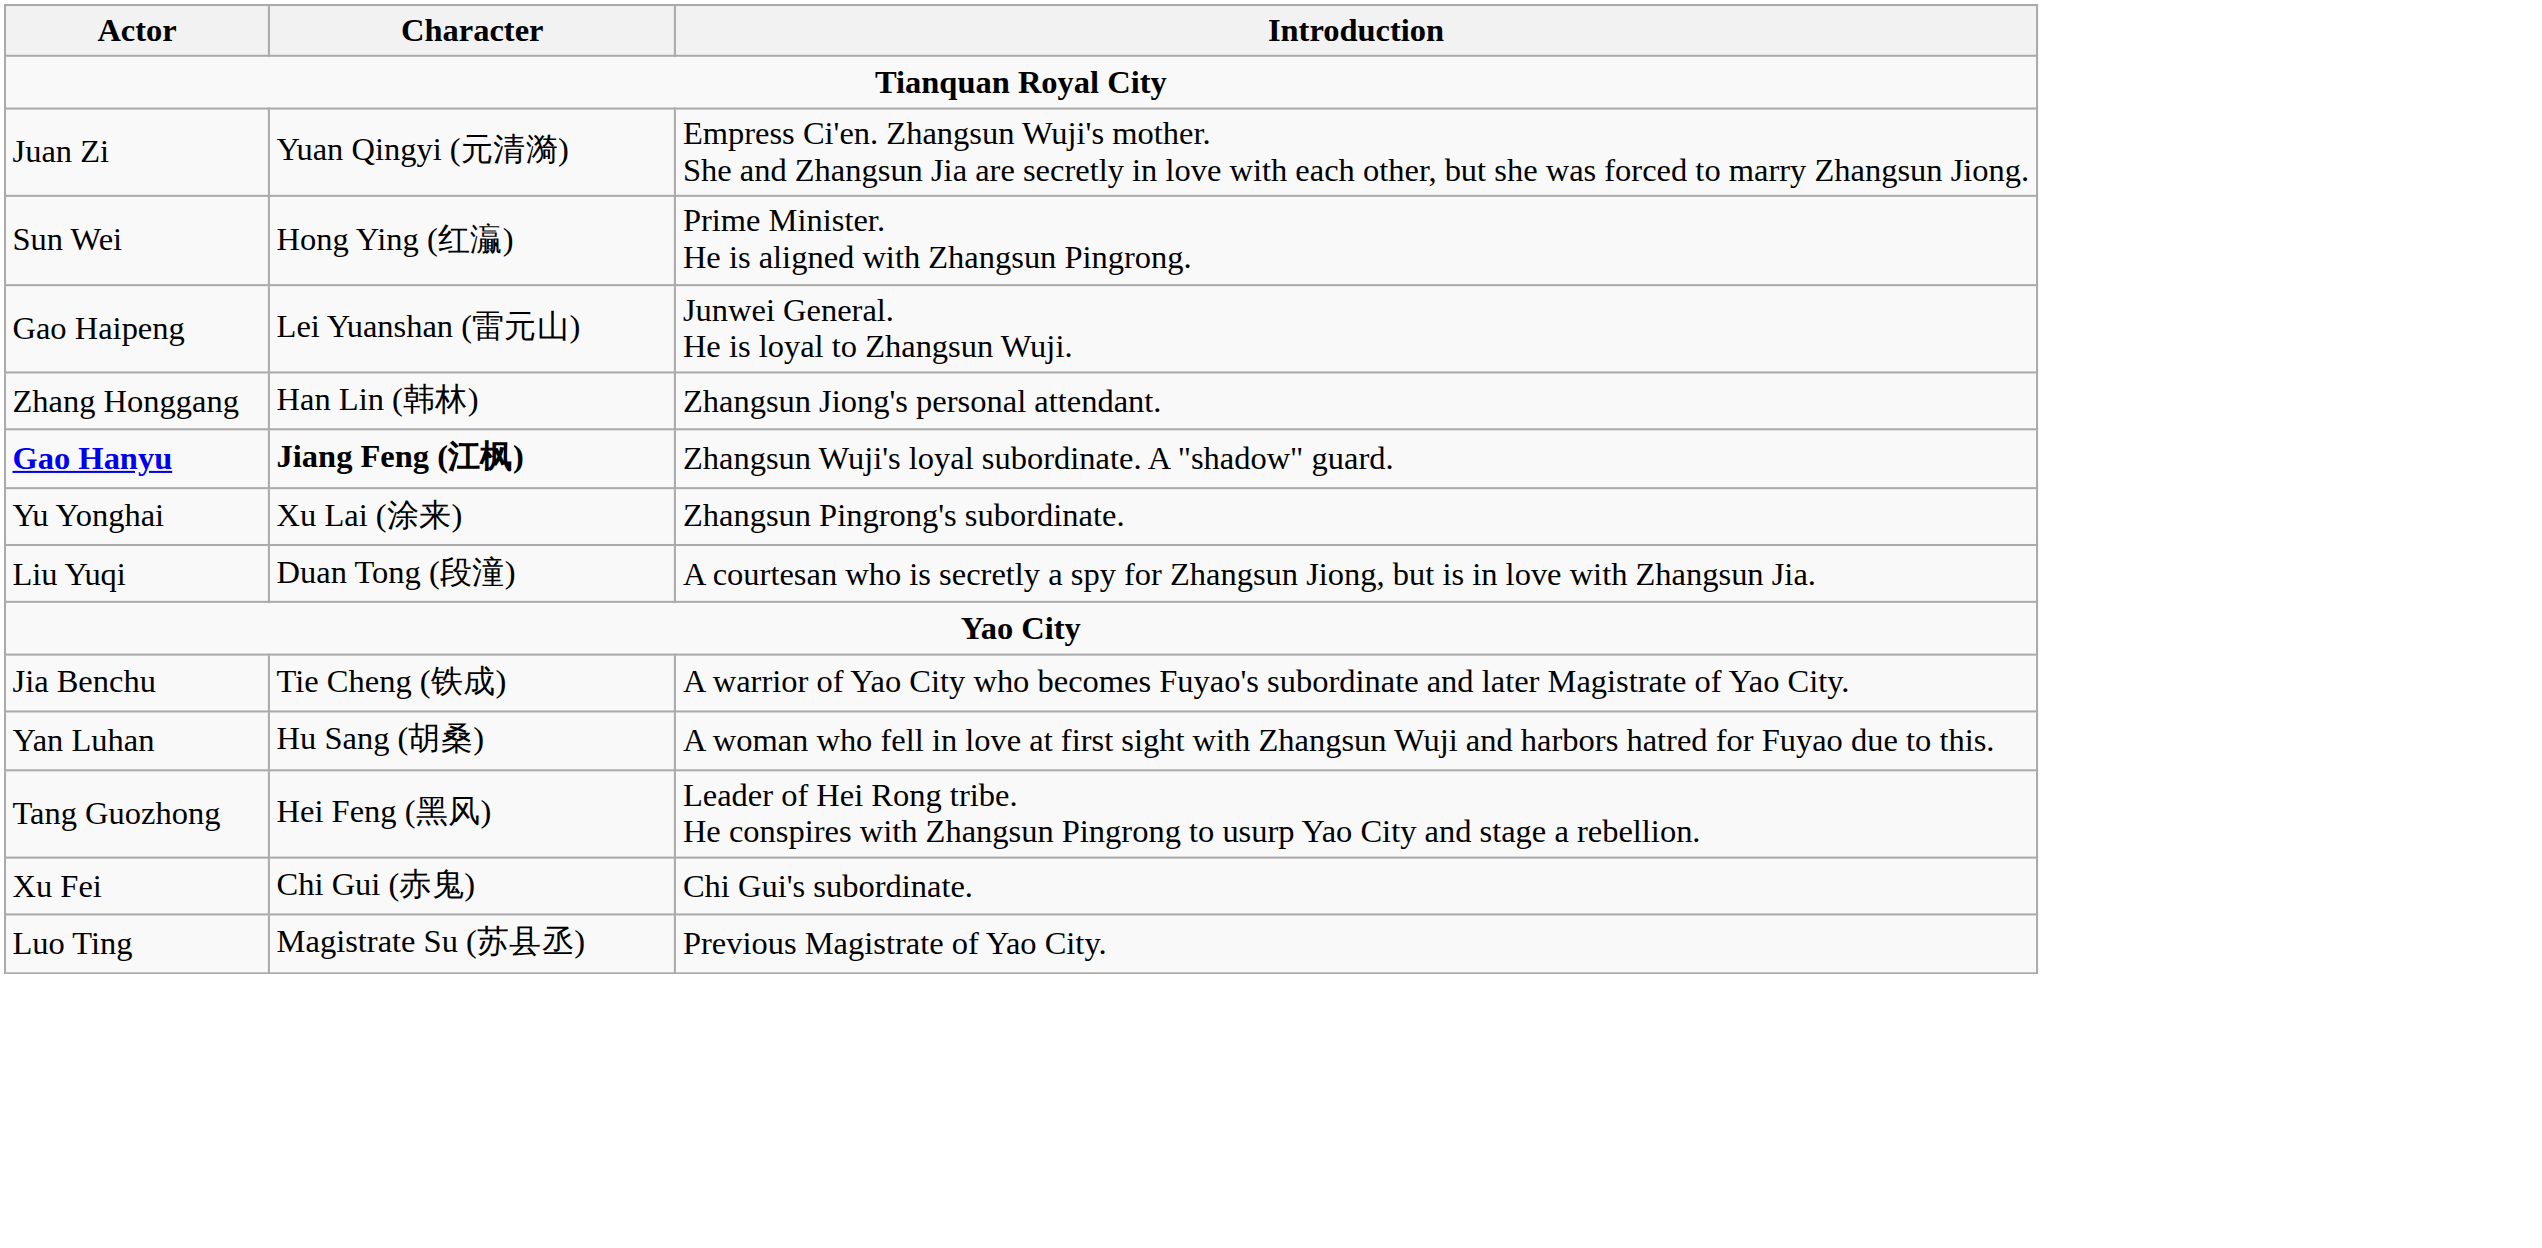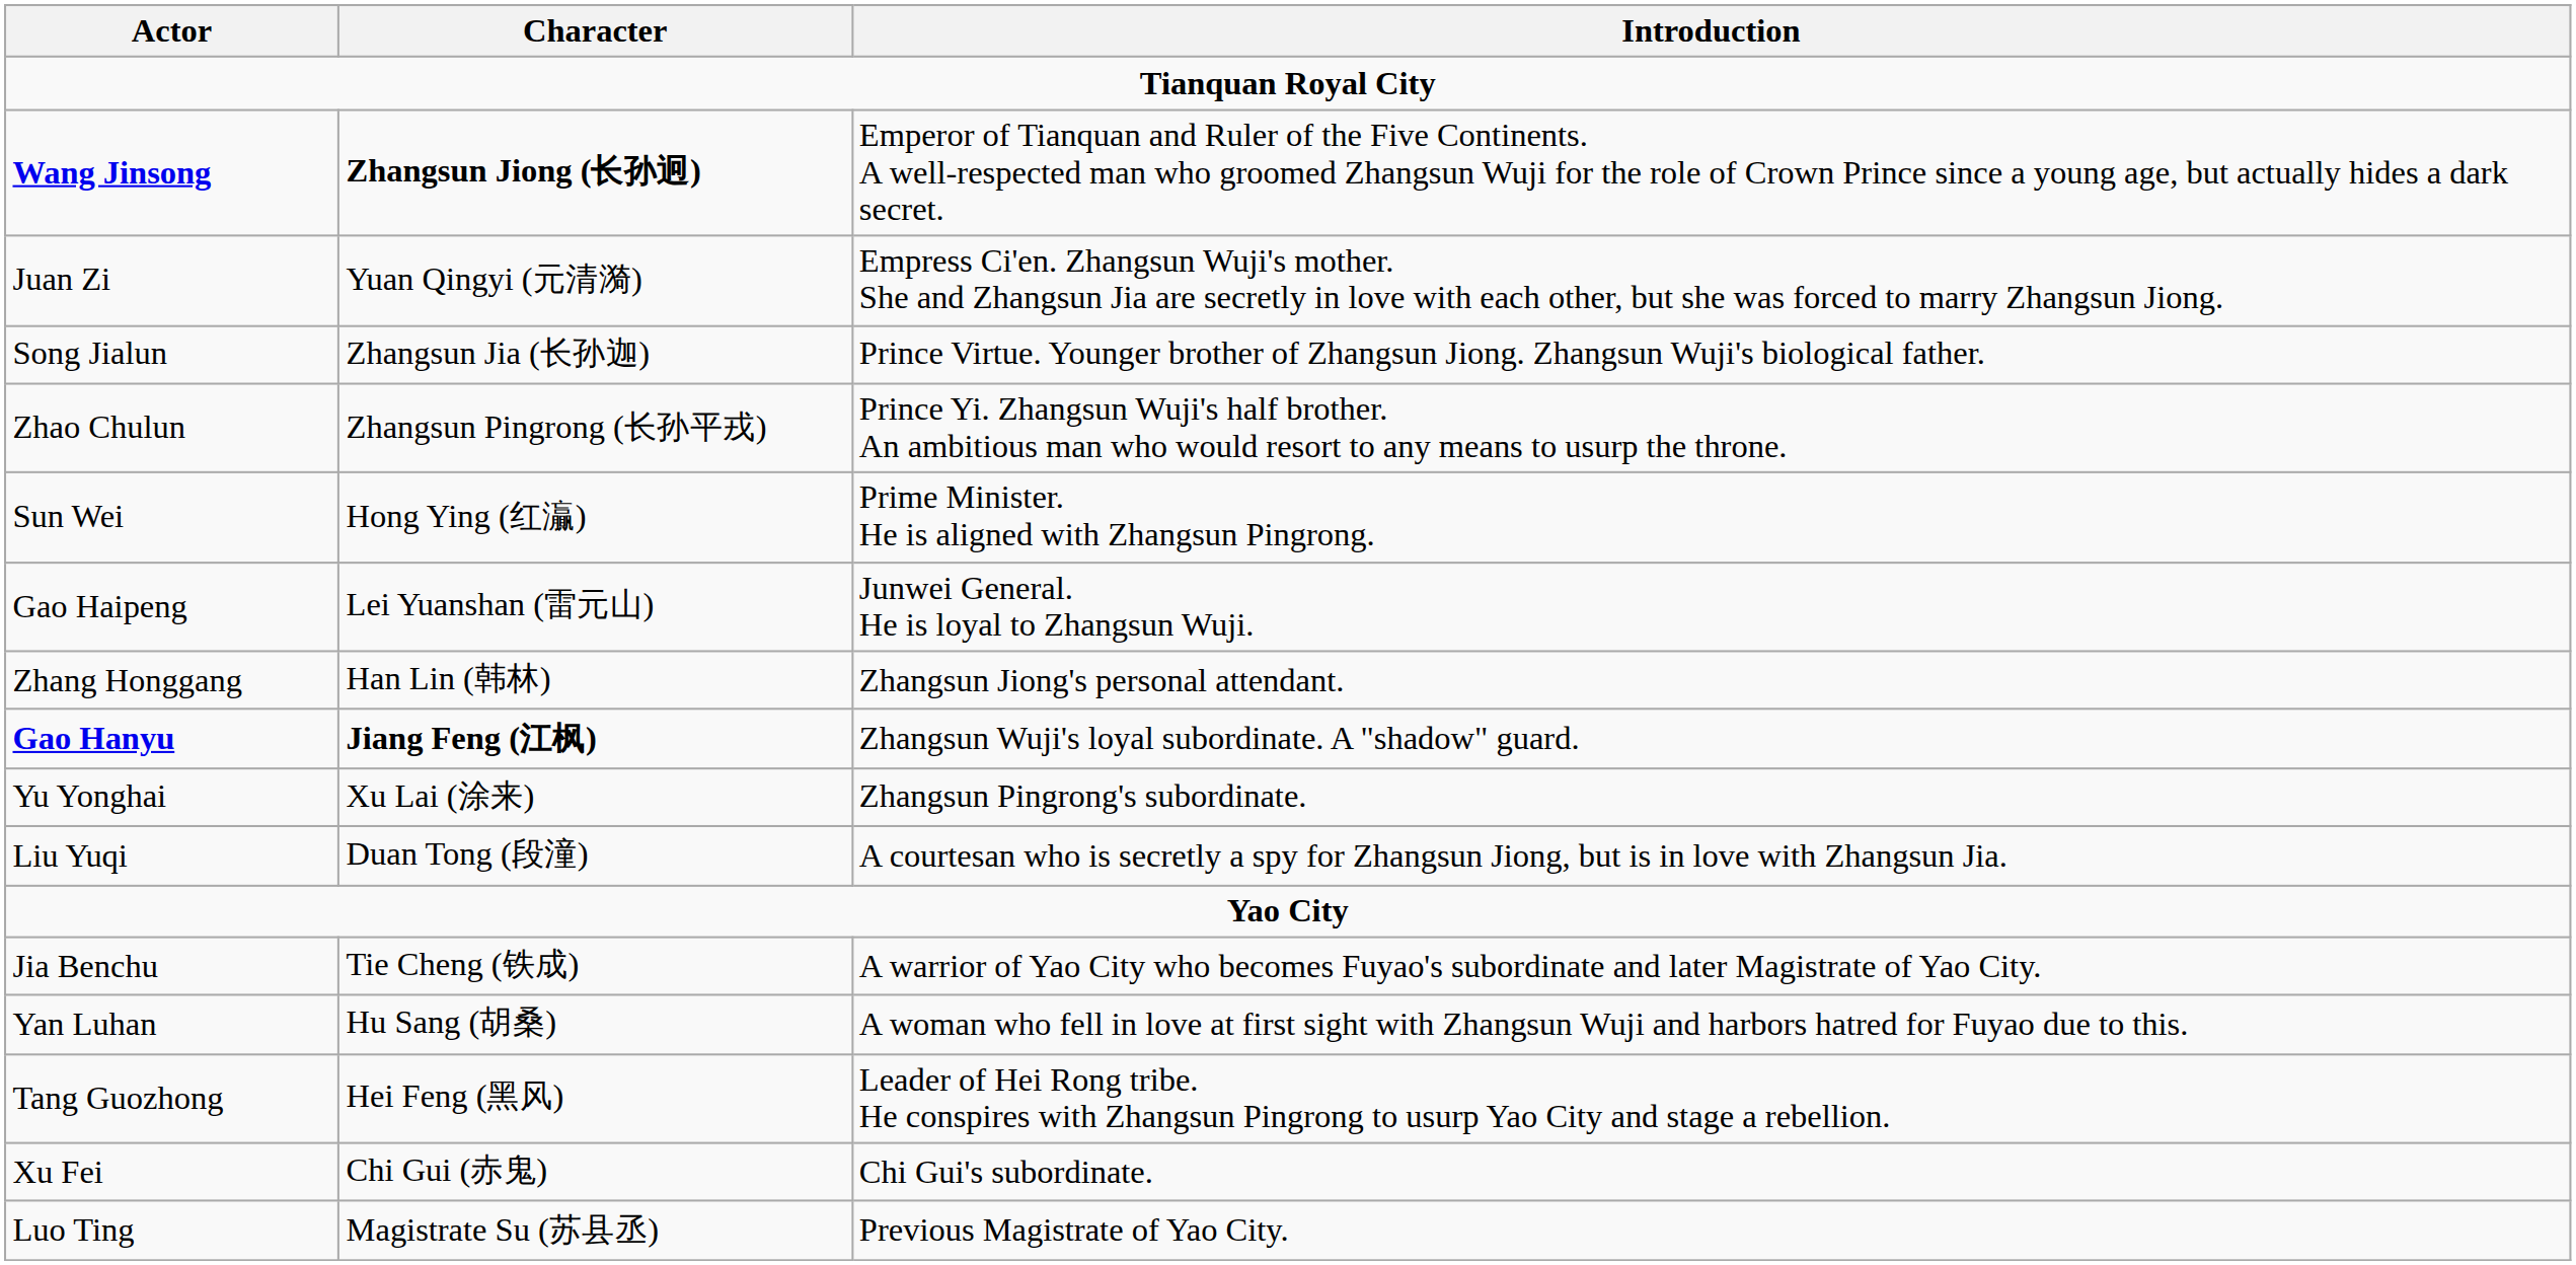 <table class="wikitable">
 <tr>
 <th style="width:13%">Actor</th>
 <th style="width:20%">Character</th>
 <th>Introduction</th>
 </tr>
 <tr>
 <td colspan=3 style="text-align:center;"><strong>Tianquan Royal City</strong></td>
 </tr>
 <tr>
+<td><strong><a href='#'>Wang Jinsong</a></strong></td>
+<td><strong>Zhangsun Jiong (长孙迥)</strong></td>
+<td>Emperor of Tianquan and Ruler of the Five Continents. <br>A well-respected man who groomed Zhangsun Wuji for the role of Crown Prince since a young age, but actually hides a dark secret.</td>
+</tr>
+<tr>
 <td>Juan Zi</td>
 <td>Yuan Qingyi (元清漪)</td>
 <td>Empress Ci'en. Zhangsun Wuji's mother.<br>She and Zhangsun Jia are secretly in love with each other, but she was forced to marry Zhangsun Jiong.</td>
+</tr>
+<tr>
+<td>Song Jialun</td>
+<td>Zhangsun Jia (长孙迦)</td>
+<td>Prince Virtue. Younger brother of Zhangsun Jiong. Zhangsun Wuji's biological father.</td>
+</tr>
+<tr>
+<td>Zhao Chulun</td>
+<td>Zhangsun Pingrong (长孙平戎)</td>
+<td>Prince Yi. Zhangsun Wuji's half brother.<br>An ambitious man who would resort to any means to usurp the throne.</td>
 </tr>
 <tr>
 <td>Sun Wei</td>
 <td>Hong Ying (红灜)</td>
 <td>Prime Minister.<br>He is aligned with Zhangsun Pingrong.</td>
 </tr>
 <tr>
 <td>Gao Haipeng</td>
 <td>Lei Yuanshan (雷元山)</td>
 <td>Junwei General.<br>He is loyal to Zhangsun Wuji.</td>
 </tr>
 <tr>
 <td>Zhang Honggang</td>
 <td>Han Lin (韩林)</td>
 <td>Zhangsun Jiong's personal attendant.</td>
 </tr>
 <tr>
 <td><strong><a href='#'>Gao Hanyu</a></strong></td>
 <td><strong>Jiang Feng (江枫)</strong></td>
 <td>Zhangsun Wuji's loyal subordinate. A "shadow" guard.</td>
 </tr>
 <tr>
 <td>Yu Yonghai</td>
 <td>Xu Lai (涂来)</td>
 <td>Zhangsun Pingrong's subordinate.</td>
 </tr>
 <tr>
 <td>Liu Yuqi</td>
 <td>Duan Tong (段潼)</td>
 <td>A courtesan who is secretly a spy for Zhangsun Jiong, but is in love with Zhangsun Jia.</td>
 </tr>
 <tr>
 <td colspan=3 style="text-align:center;"><strong>Yao City</strong></td>
 </tr>
 <tr>
 <td>Jia Benchu</td>
 <td>Tie Cheng (铁成)</td>
 <td>A warrior of Yao City who becomes Fuyao's subordinate and later Magistrate of Yao City.</td>
 </tr>
 <tr>
 <td>Yan Luhan</td>
 <td>Hu Sang (胡桑)</td>
 <td>A woman who fell in love at first sight with Zhangsun Wuji and harbors hatred for Fuyao due to this.</td>
 </tr>
 <tr>
 <td>Tang Guozhong</td>
 <td>Hei Feng (黑风)</td>
 <td>Leader of Hei Rong tribe.<br>He conspires with Zhangsun Pingrong to usurp Yao City and stage a rebellion.</td>
 </tr>
 <tr>
 <td>Xu Fei</td>
 <td>Chi Gui (赤鬼)</td>
 <td>Chi Gui's subordinate.</td>
 </tr>
 <tr>
 <td>Luo Ting</td>
 <td>Magistrate Su (苏县丞)</td>
 <td>Previous Magistrate of Yao City.</td>
 </tr>
 </table>
